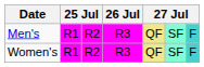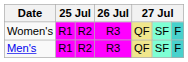 <table class="wikitable olympic-schedule Surfing">
 <tr>
 <th>Date</th>
 <th colspan="2">25 Jul</th>
 <th>26 Jul</th>
 <th colspan="3">27 Jul</th>
+</tr>
+<tr>
+<td class="event">Women's</td>
+<td bgcolor="#FF00FF" class="heats">R1</td>
+<td bgcolor="#FF00FF" class="heats">R2</td>
+<td bgcolor="#FF00FF" align="center" class="heats">R3</td>
+<td bgcolor="#F0E68C" class="quarterfinals">QF</td>
+<td bgcolor="#7FFFD4" class="semifinals">SF</td>
+<td bgcolor="#48D1CC" align="center" class="finals">F</td>
 </tr>
 <tr>
 <td class="event"><a href='#'>Men's</a></td>
 <td bgcolor="#FF00FF" class="heats">R1</td>
 <td bgcolor="#FF00FF" class="heats">R2</td>
 <td bgcolor="#FF00FF" align="center" class="heats">R3</td>
 <td bgcolor="#F0E68C" class="quarterfinals">QF</td>
 <td bgcolor="#7FFFD4" class="semifinals">SF</td>
 <td bgcolor="#48D1CC" align="center" class="finals">F</td>
 </tr>
-<tr>
-<td class="event">Women's</td>
-<td bgcolor="#FF00FF" class="heats">R1</td>
-<td bgcolor="#FF00FF" class="heats">R2</td>
-<td bgcolor="#FF00FF" align="center" class="heats">R3</td>
-<td bgcolor="#F0E68C" class="quarterfinals">QF</td>
-<td bgcolor="#7FFFD4" class="semifinals">SF</td>
-<td bgcolor="#48D1CC" align="center" class="finals">F</td>
-</tr>
 </table>
